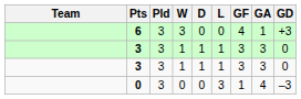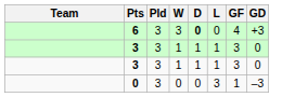 <table class=wikitable style="text-align:center">
 <tr>
 <th width=165>Team</th>
 <th width=20>Pts</th>
 <th width=20>Pld</th>
 <th width=20>W</th>
 <th width=20>D</th>
 <th width=20>L</th>
 <th width=20>GF</th>
-<th width=20>GA</th>
 <th width=20>GD</th>
 </tr>
 <tr align=center style="background:#ccffcc;">
 <td style="text-align:left;"></td>
 <td><strong>6</strong></td>
 <td>3</td>
 <td>3</td>
-<td>0</td>
+<td><strong>0</strong></td>
 <td>0</td>
 <td>4</td>
-<td>1</td>
 <td>+3</td>
 </tr>
 <tr align=center style="background:#ccffcc;">
 <td style="text-align:left;"></td>
 <td><strong>3</strong></td>
 <td>3</td>
 <td>1</td>
 <td>1</td>
 <td>1</td>
-<td>3</td>
 <td>3</td>
 <td>0</td>
 </tr>
 <tr align=center>
 <td style="text-align:left;"></td>
 <td><strong>3</strong></td>
 <td>3</td>
 <td>1</td>
 <td>1</td>
 <td>1</td>
 <td>3</td>
-<td>3</td>
 <td>0</td>
 </tr>
 <tr align=center>
 <td style="text-align:left;"></td>
 <td><strong>0</strong></td>
 <td>3</td>
 <td>0</td>
 <td>0</td>
 <td>3</td>
 <td>1</td>
-<td>4</td>
 <td>–3</td>
 </tr>
 </table>
